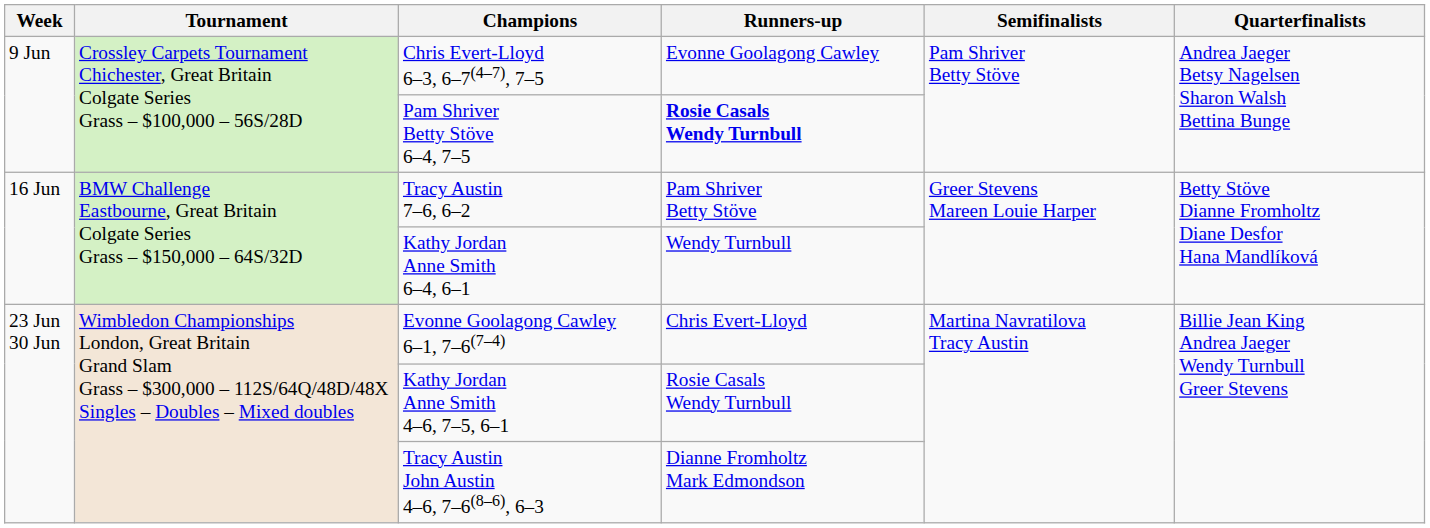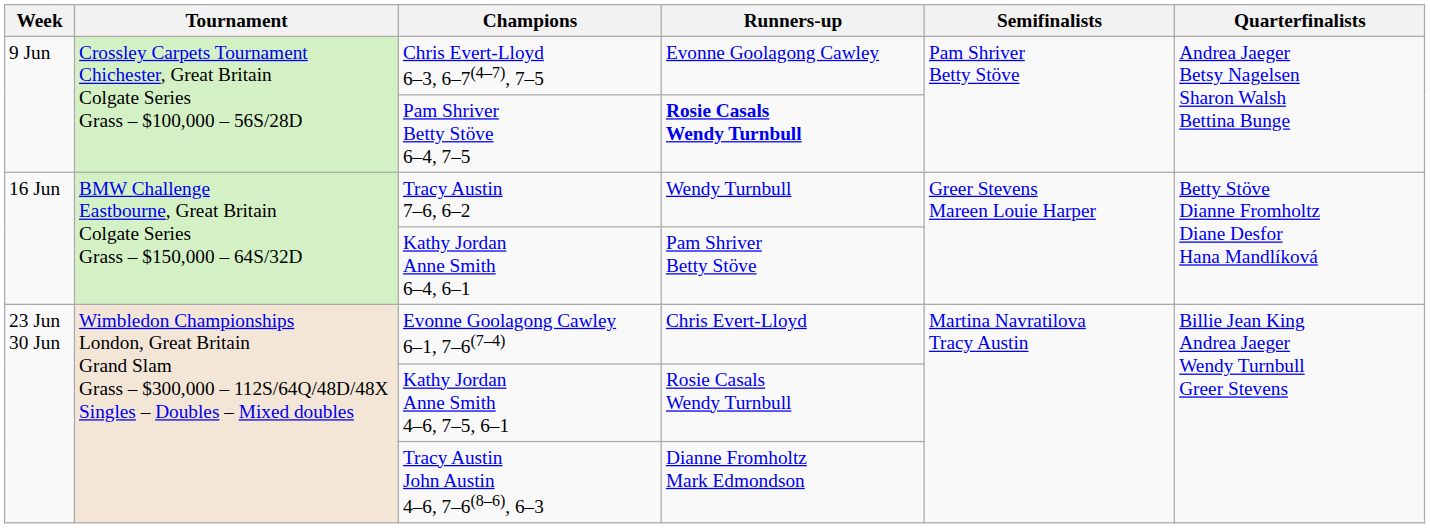 <table class=wikitable style=font-size:95%>
 <tr>
 <th style="width:48px;">Week</th>
 <th style="width:248px;">Tournament</th>
 <th style="width:200px;">Champions</th>
 <th style="width:200px;">Runners-up</th>
 <th style="width:190px;">Semifinalists</th>
 <th style="width:190px;">Quarterfinalists</th>
 </tr>
 <tr valign="top">
 <td rowspan=2>9 Jun</td>
 <td rowspan=2 bgcolor=#D4F1C5><a href='#'>Crossley Carpets Tournament</a><br> <a href='#'>Chichester</a>, Great Britain<br>Colgate Series<br>Grass – $100,000 – 56S/28D</td>
 <td> <a href='#'>Chris Evert-Lloyd</a><br>6–3, 6–7<sup>(4–7)</sup>, 7–5</td>
 <td> <a href='#'>Evonne Goolagong Cawley</a></td>
 <td rowspan=2> <a href='#'>Pam Shriver</a><br> <a href='#'>Betty Stöve</a></td>
 <td rowspan=2> <a href='#'>Andrea Jaeger</a><br> <a href='#'>Betsy Nagelsen</a><br>  <a href='#'>Sharon Walsh</a><br> <a href='#'>Bettina Bunge</a></td>
 </tr>
 <tr valign="top">
 <td> <a href='#'>Pam Shriver</a><br> <a href='#'>Betty Stöve</a><br> 6–4, 7–5</td>
 <td><strong> <a href='#'>Rosie Casals</a><br> <a href='#'>Wendy Turnbull</a></strong></td>
 </tr>
 <tr valign="top">
 <td rowspan=2>16 Jun</td>
 <td rowspan=2 bgcolor=#D4F1C5><a href='#'>BMW Challenge</a><br> <a href='#'>Eastbourne</a>, Great Britain<br>Colgate Series<br>Grass – $150,000 – 64S/32D</td>
 <td> <a href='#'>Tracy Austin</a><br>7–6, 6–2</td>
-<td> <a href='#'>Pam Shriver</a> <br> <a href='#'>Betty Stöve</a></td>
+<td> <a href='#'>Wendy Turnbull</a></td>
 <td rowspan=2> <a href='#'>Greer Stevens</a><br> <a href='#'>Mareen Louie Harper</a></td>
 <td rowspan=2> <a href='#'>Betty Stöve</a><br> <a href='#'>Dianne Fromholtz</a><br>  <a href='#'>Diane Desfor</a><br> <a href='#'>Hana Mandlíková</a></td>
 </tr>
 <tr valign="top">
 <td> <a href='#'>Kathy Jordan</a> <br> <a href='#'>Anne Smith</a><br> 6–4, 6–1</td>
-<td> <a href='#'>Wendy Turnbull</a></td>
+<td> <a href='#'>Pam Shriver</a> <br> <a href='#'>Betty Stöve</a></td>
 </tr>
 <tr valign=top>
 <td rowspan=3>23 Jun<br>30 Jun</td>
 <td rowspan=3 style="background:#F3E6D7;"><a href='#'>Wimbledon Championships</a><br> London, Great Britain<br>Grand Slam<br>Grass – $300,000 – 112S/64Q/48D/48X <br><a href='#'>Singles</a> – <a href='#'>Doubles</a> – <a href='#'>Mixed doubles</a></td>
 <td> <a href='#'>Evonne Goolagong Cawley</a> <br>6–1, 7–6<sup>(7–4)</sup></td>
 <td> <a href='#'>Chris Evert-Lloyd</a></td>
 <td rowspan=3> <a href='#'>Martina Navratilova</a> <br> <a href='#'>Tracy Austin</a></td>
 <td rowspan=3> <a href='#'>Billie Jean King</a><br> <a href='#'>Andrea Jaeger</a><br>  <a href='#'>Wendy Turnbull</a><br> <a href='#'>Greer Stevens</a></td>
 </tr>
 <tr valign="top">
 <td> <a href='#'>Kathy Jordan</a> <br> <a href='#'>Anne Smith</a> <br>4–6, 7–5, 6–1</td>
 <td> <a href='#'>Rosie Casals</a><br> <a href='#'>Wendy Turnbull</a></td>
 </tr>
 <tr valign="top">
 <td> <a href='#'>Tracy Austin</a><br> <a href='#'>John Austin</a> <br>4–6, 7–6<sup>(8–6)</sup>, 6–3</td>
 <td> <a href='#'>Dianne Fromholtz</a><br> <a href='#'>Mark Edmondson</a></td>
 </tr>
 </table>
